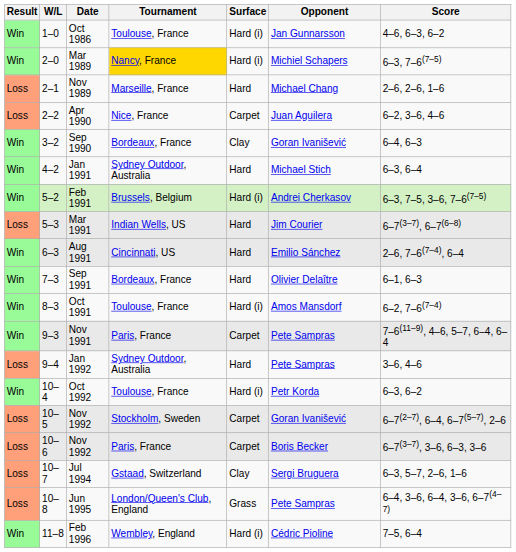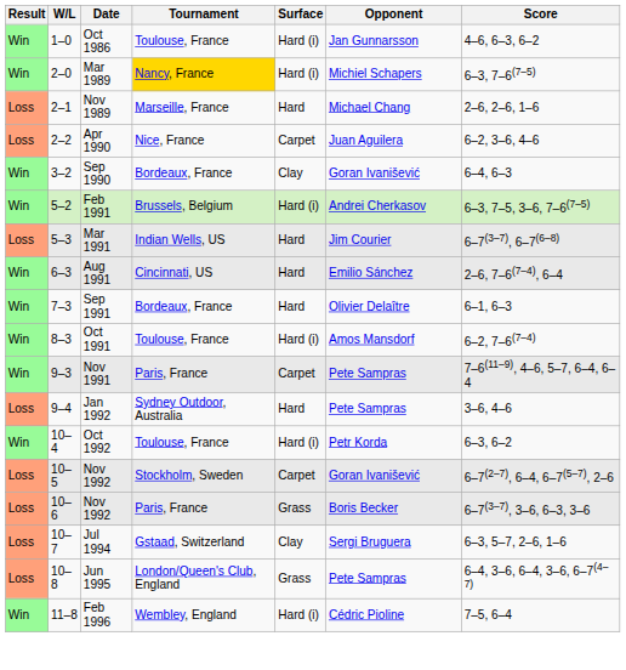 <table class="sortable wikitable">
 <tr>
 <th style="width:40px">Result</th>
 <th style="width:35px" class="unsortable">W/L</th>
 <th style="width:60px">Date</th>
 <th style="width:180px">Tournament</th>
 <th style="width:55px">Surface</th>
 <th style="width:170px">Opponent</th>
 <th style="width:200px" class="unsortable">Score</th>
 </tr>
 <tr>
 <td style="background:#98fb98;">Win</td>
 <td>1–0</td>
 <td>Oct 1986</td>
 <td><a href='#'>Toulouse</a>, France</td>
 <td>Hard (i)</td>
 <td> <a href='#'>Jan Gunnarsson</a></td>
 <td>4–6, 6–3, 6–2</td>
 </tr>
 <tr>
 <td style="background:#98fb98;">Win</td>
 <td>2–0</td>
 <td>Mar 1989</td>
 <td style="background: gold;"><a href='#'>Nancy</a>, France</td>
 <td>Hard (i)</td>
 <td> <a href='#'>Michiel Schapers</a></td>
 <td>6–3, 7–6<sup>(7–5)</sup></td>
 </tr>
 <tr>
 <td style="background:#ffa07a;">Loss</td>
 <td>2–1</td>
 <td>Nov 1989</td>
 <td><a href='#'>Marseille</a>, France</td>
 <td>Hard</td>
 <td> <a href='#'>Michael Chang</a></td>
 <td>2–6, 2–6, 1–6</td>
 </tr>
 <tr>
 <td style="background:#ffa07a;">Loss</td>
 <td>2–2</td>
 <td>Apr 1990</td>
 <td><a href='#'>Nice</a>, France</td>
 <td>Carpet</td>
 <td> <a href='#'>Juan Aguilera</a></td>
 <td>6–2, 3–6, 4–6</td>
 </tr>
 <tr>
 <td style="background:#98fb98;">Win</td>
 <td>3–2</td>
 <td>Sep 1990</td>
 <td><a href='#'>Bordeaux</a>, France</td>
 <td>Clay</td>
 <td> <a href='#'>Goran Ivanišević</a></td>
 <td>6–4, 6–3</td>
-</tr>
-<tr>
-<td style="background:#98fb98;">Win</td>
-<td>4–2</td>
-<td>Jan 1991</td>
-<td><a href='#'>Sydney Outdoor</a>, Australia</td>
-<td>Hard</td>
-<td> <a href='#'>Michael Stich</a></td>
-<td>6–3, 6–4</td>
 </tr>
 <tr style="background:#d4f1c5;">
 <td style="background:#98fb98;">Win</td>
 <td>5–2</td>
 <td>Feb 1991</td>
 <td><a href='#'>Brussels</a>, Belgium</td>
 <td>Hard (i)</td>
 <td> <a href='#'>Andrei Cherkasov</a></td>
 <td>6–3, 7–5, 3–6, 7–6<sup>(7–5)</sup></td>
 </tr>
 <tr style="background:#e9e9e9;">
 <td style="background:#ffa07a;">Loss</td>
 <td>5–3</td>
 <td>Mar 1991</td>
 <td><a href='#'>Indian Wells</a>, US</td>
 <td>Hard</td>
 <td> <a href='#'>Jim Courier</a></td>
 <td>6–7<sup>(3–7)</sup>, 6–7<sup>(6–8)</sup></td>
 </tr>
 <tr style="background:#e9e9e9;">
 <td style="background:#98fb98;">Win</td>
 <td>6–3</td>
 <td>Aug 1991</td>
 <td><a href='#'>Cincinnati</a>, US</td>
 <td>Hard</td>
 <td> <a href='#'>Emilio Sánchez</a></td>
 <td>2–6, 7–6<sup>(7–4)</sup>, 6–4</td>
 </tr>
 <tr>
 <td style="background:#98fb98;">Win</td>
 <td>7–3</td>
 <td>Sep 1991</td>
 <td><a href='#'>Bordeaux</a>, France</td>
 <td>Hard</td>
 <td> <a href='#'>Olivier Delaître</a></td>
 <td>6–1, 6–3</td>
 </tr>
 <tr>
 <td style="background:#98fb98;">Win</td>
 <td>8–3</td>
 <td>Oct 1991</td>
 <td><a href='#'>Toulouse</a>, France</td>
 <td>Hard (i)</td>
 <td> <a href='#'>Amos Mansdorf</a></td>
 <td>6–2, 7–6<sup>(7–4)</sup></td>
 </tr>
 <tr style="background:#e9e9e9;">
 <td style="background:#98fb98;">Win</td>
 <td>9–3</td>
 <td>Nov 1991</td>
 <td><a href='#'>Paris</a>, France</td>
 <td>Carpet</td>
 <td> <a href='#'>Pete Sampras</a></td>
 <td>7–6<sup>(11–9)</sup>, 4–6, 5–7, 6–4, 6–4</td>
 </tr>
 <tr>
 <td style="background:#ffa07a;">Loss</td>
 <td>9–4</td>
 <td>Jan 1992</td>
 <td><a href='#'>Sydney Outdoor</a>, Australia</td>
 <td>Hard</td>
 <td> <a href='#'>Pete Sampras</a></td>
 <td>3–6, 4–6</td>
 </tr>
 <tr>
 <td style="background:#98fb98;">Win</td>
 <td>10–4</td>
 <td>Oct 1992</td>
 <td><a href='#'>Toulouse</a>, France</td>
 <td>Hard (i)</td>
 <td> <a href='#'>Petr Korda</a></td>
 <td>6–3, 6–2</td>
 </tr>
 <tr style="background:#e9e9e9;">
 <td style="background:#ffa07a;">Loss</td>
 <td>10–5</td>
 <td>Nov 1992</td>
 <td><a href='#'>Stockholm</a>, Sweden</td>
 <td>Carpet</td>
 <td> <a href='#'>Goran Ivanišević</a></td>
 <td>6–7<sup>(2–7)</sup>, 6–4, 6–7<sup>(5–7)</sup>, 2–6</td>
 </tr>
 <tr style="background:#e9e9e9;">
 <td style="background:#ffa07a;">Loss</td>
 <td>10–6</td>
 <td>Nov 1992</td>
 <td><a href='#'>Paris</a>, France</td>
-<td>Carpet</td>
+<td>Grass</td>
 <td> <a href='#'>Boris Becker</a></td>
 <td>6–7<sup>(3–7)</sup>, 3–6, 6–3, 3–6</td>
 </tr>
 <tr>
 <td style="background:#ffa07a;">Loss</td>
 <td>10–7</td>
 <td>Jul 1994</td>
 <td><a href='#'>Gstaad</a>, Switzerland</td>
 <td>Clay</td>
 <td> <a href='#'>Sergi Bruguera</a></td>
 <td>6–3, 5–7, 2–6, 1–6</td>
 </tr>
 <tr>
 <td style="background:#ffa07a;">Loss</td>
 <td>10–8</td>
 <td>Jun 1995</td>
 <td><a href='#'>London/Queen's Club</a>, England</td>
 <td>Grass</td>
 <td> <a href='#'>Pete Sampras</a></td>
 <td>6–4, 3–6, 6–4, 3–6, 6–7<sup>(4–7)</sup></td>
 </tr>
 <tr>
 <td style="background:#98fb98;">Win</td>
 <td>11–8</td>
 <td>Feb 1996</td>
 <td><a href='#'>Wembley</a>, England</td>
 <td>Hard (i)</td>
 <td> <a href='#'>Cédric Pioline</a></td>
 <td>7–5, 6–4</td>
 </tr>
 </table>
